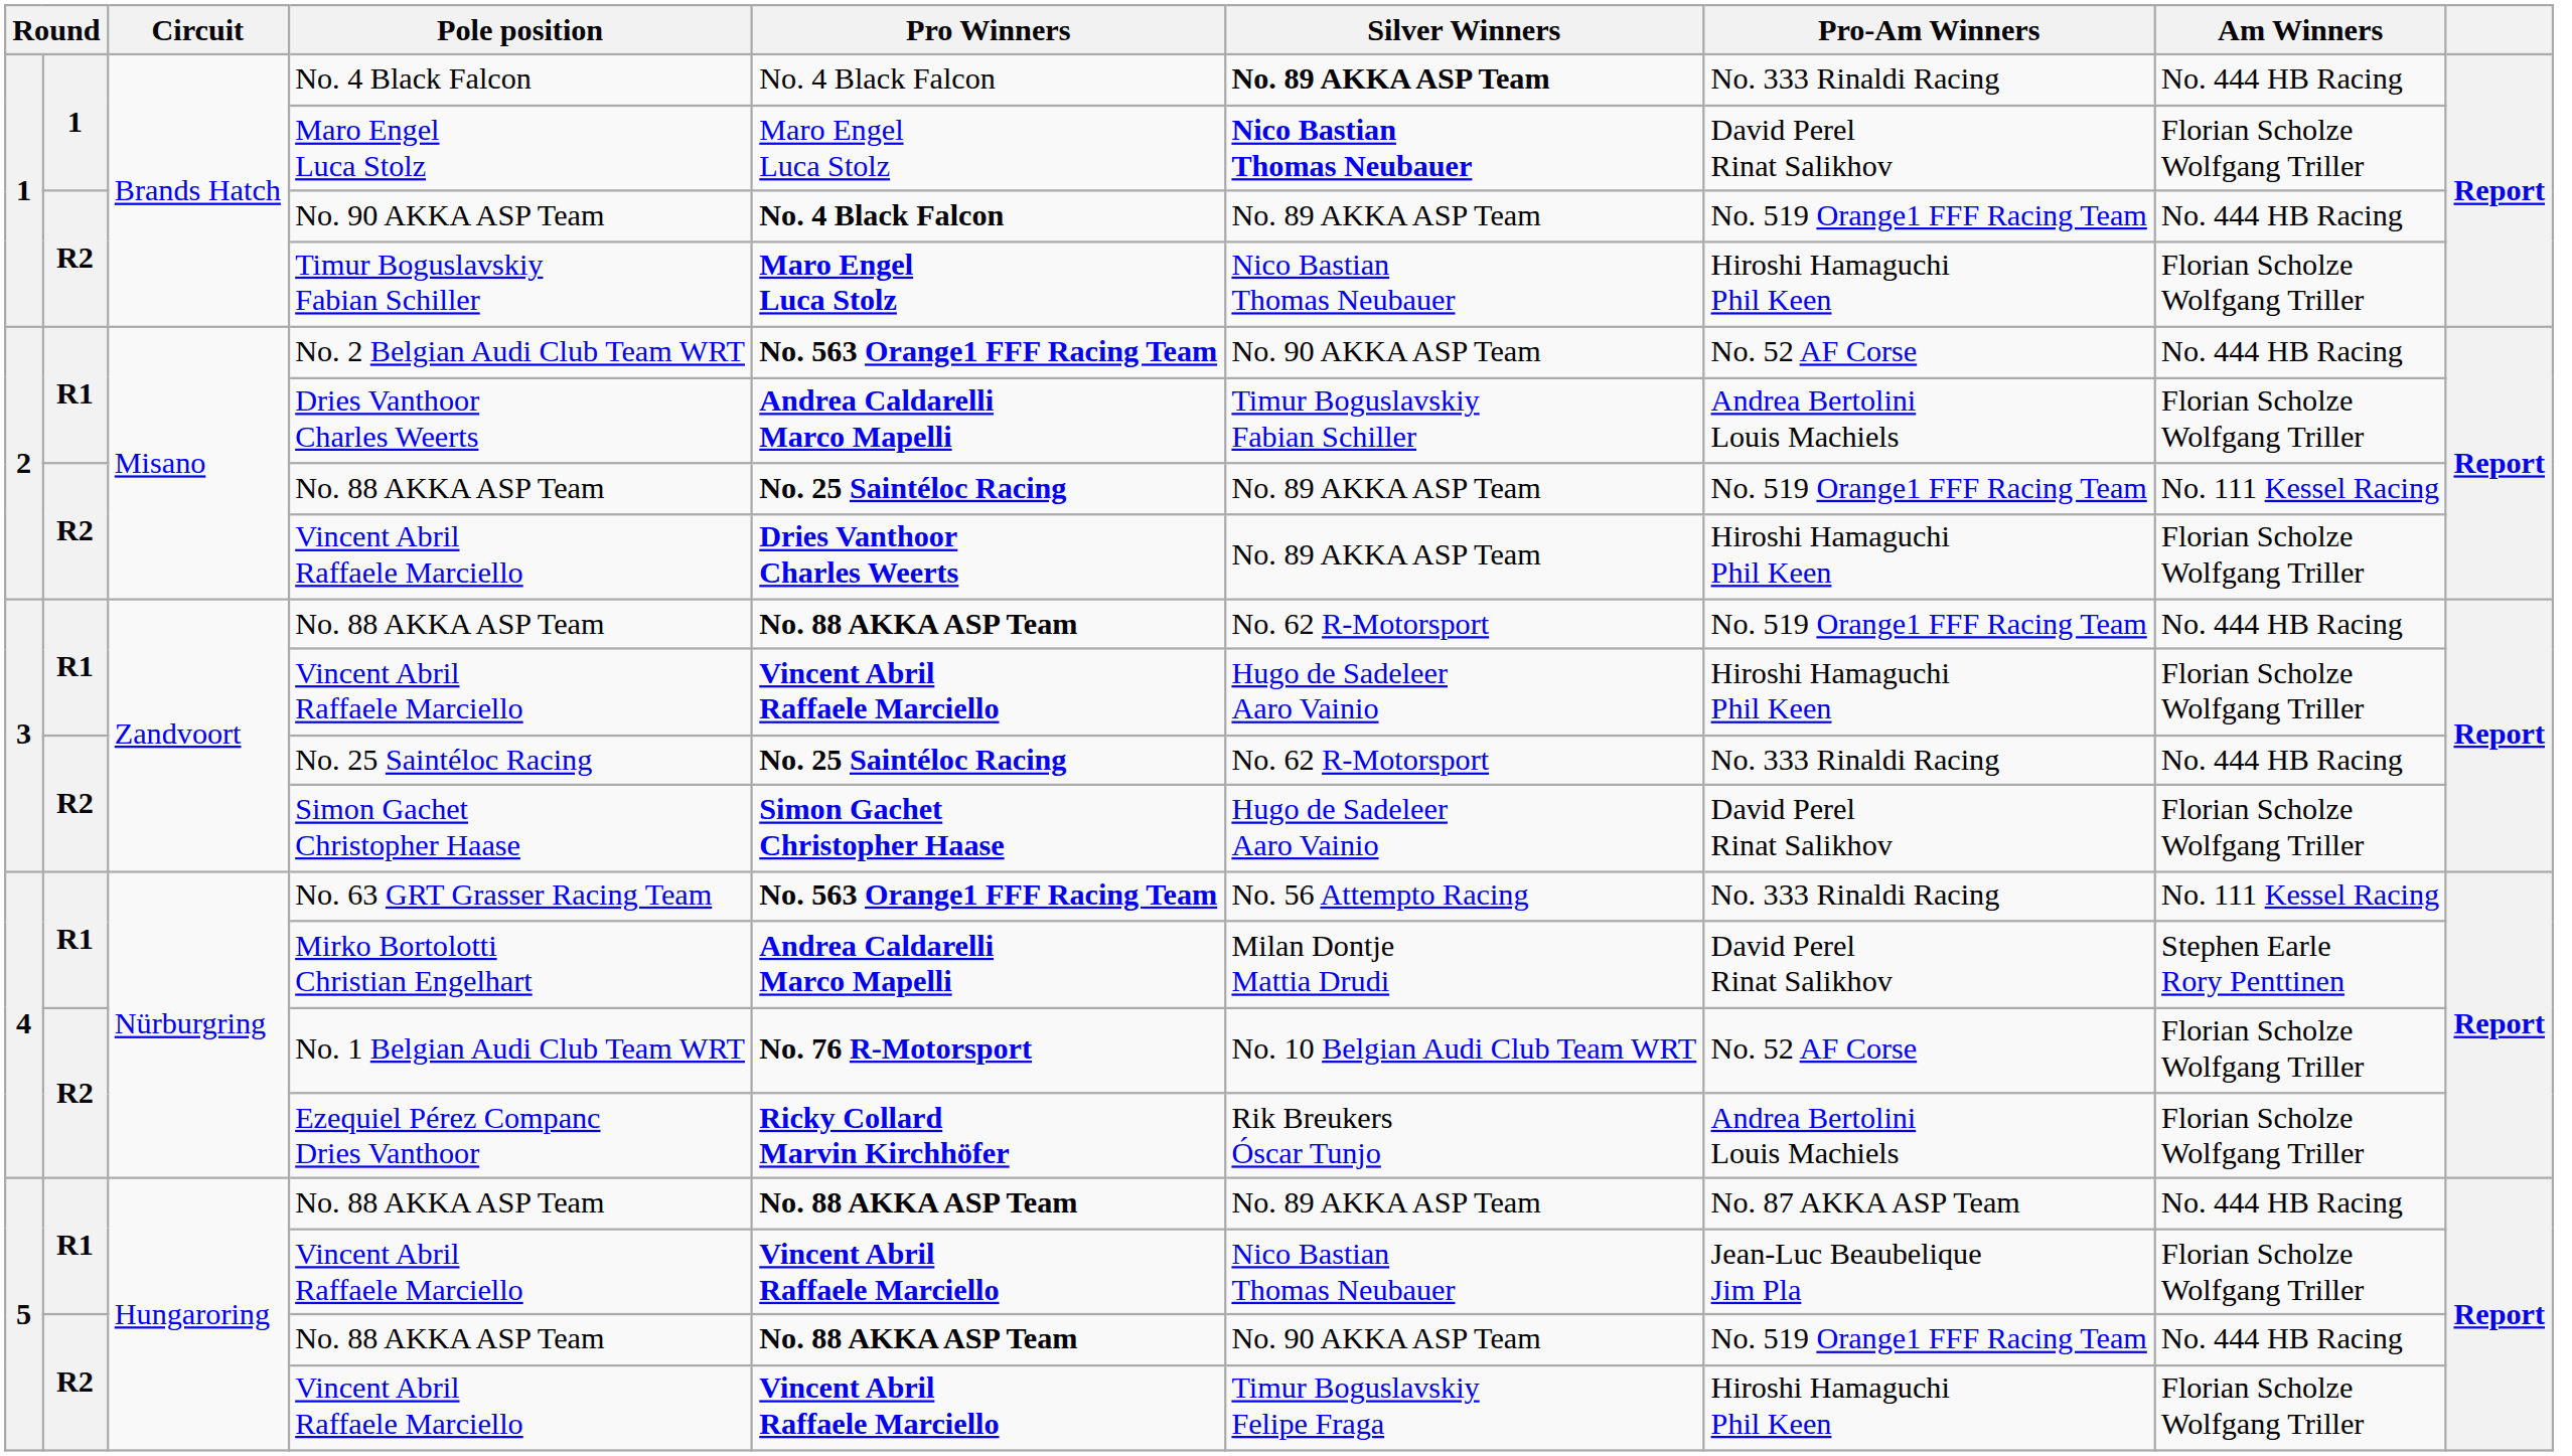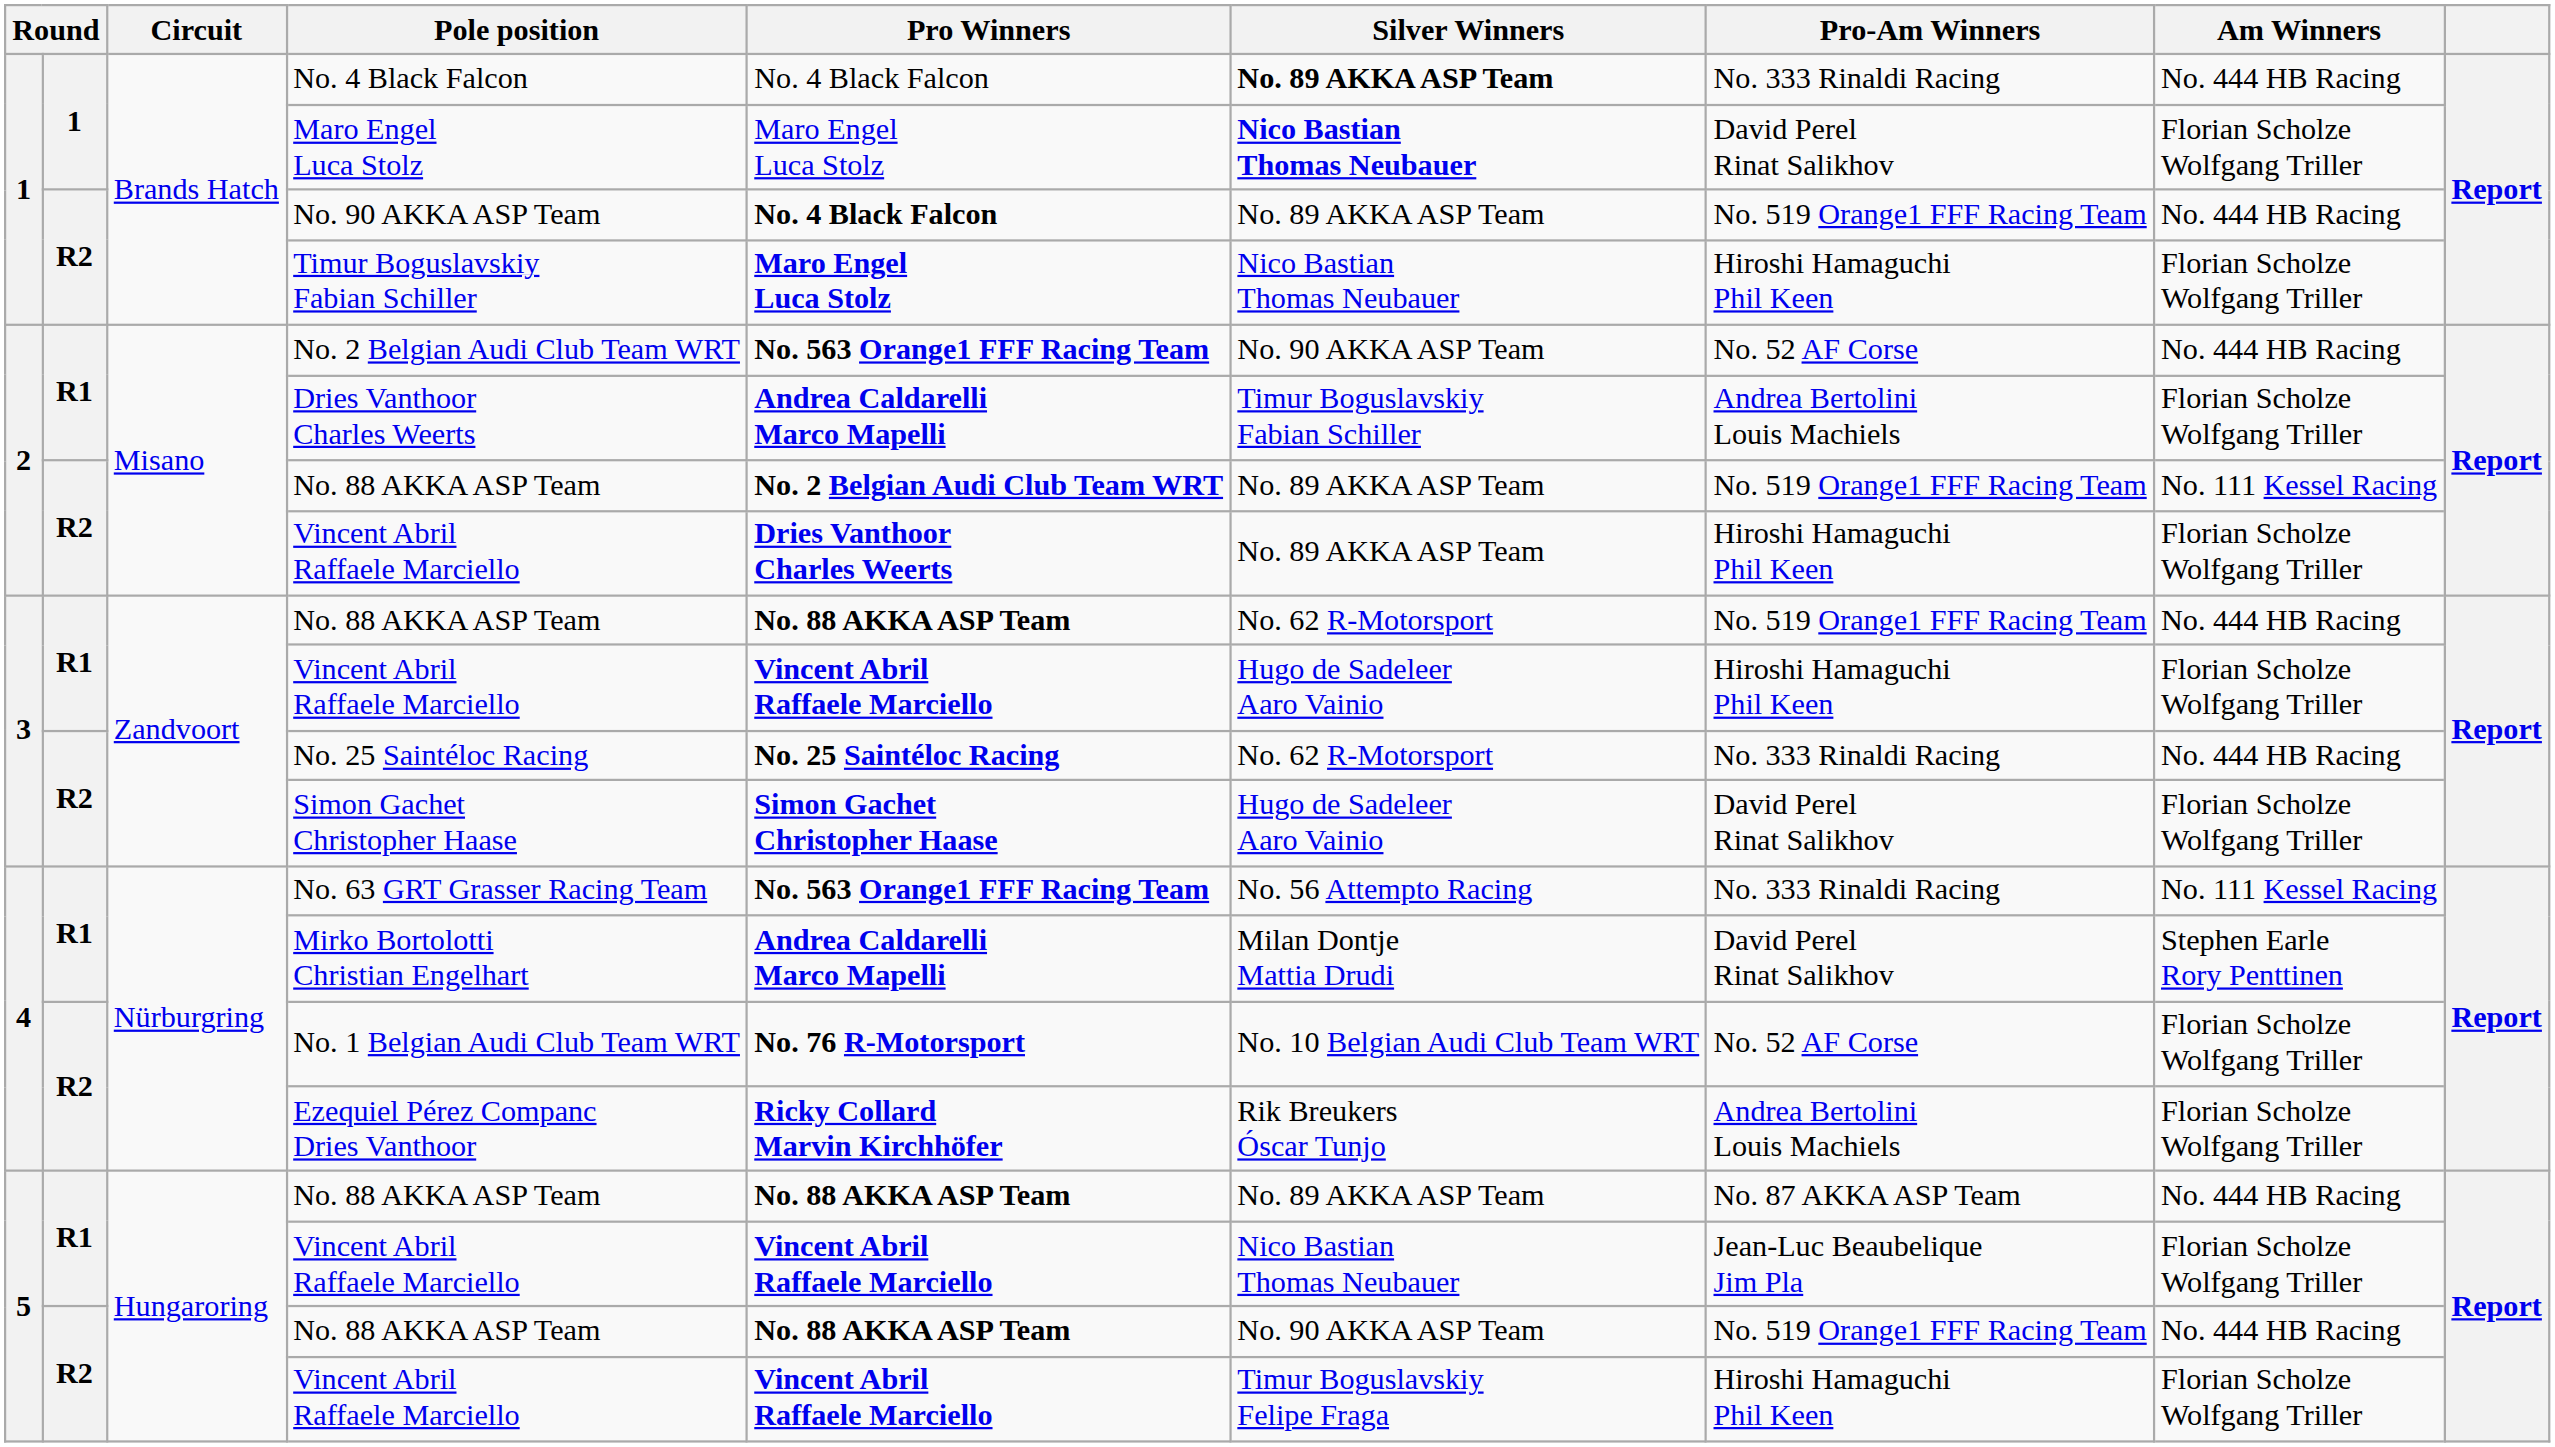 <table class="wikitable" style="font-size: 85%;">
 <tr>
 <th colspan=2>Round</th>
 <th>Circuit</th>
 <th>Pole position</th>
 <th>Pro Winners</th>
 <th>Silver Winners</th>
 <th>Pro-Am Winners</th>
 <th>Am Winners</th>
 <th></th>
 </tr>
 <tr>
 <th rowspan=4>1</th>
 <th rowspan=2>1</th>
 <td rowspan=4> <a href='#'>Brands Hatch</a></td>
 <td> No. 4 Black Falcon</td>
 <td> No. 4 Black Falcon</td>
 <td><strong> No. 89 AKKA ASP Team</strong></td>
 <td> No. 333 Rinaldi Racing</td>
 <td> No. 444 HB Racing</td>
 <th rowspan=4><a href='#'>Report</a></th>
 </tr>
 <tr>
 <td> <a href='#'>Maro Engel</a><br> <a href='#'>Luca Stolz</a></td>
 <td> <a href='#'>Maro Engel</a><br> <a href='#'>Luca Stolz</a></td>
 <td><strong> <a href='#'>Nico Bastian</a><br> <a href='#'>Thomas Neubauer</a></strong></td>
 <td> David Perel<br> Rinat Salikhov</td>
 <td> Florian Scholze<br> Wolfgang Triller</td>
 </tr>
 <tr>
 <th rowspan=2>R2</th>
 <td> No. 90 AKKA ASP Team</td>
 <td><strong> No. 4 Black Falcon</strong></td>
 <td> No. 89 AKKA ASP Team</td>
 <td> No. 519 <a href='#'>Orange1 FFF Racing Team</a></td>
 <td> No. 444 HB Racing</td>
 </tr>
 <tr>
 <td> <a href='#'>Timur Boguslavskiy</a><br> <a href='#'>Fabian Schiller</a></td>
 <td><strong> <a href='#'>Maro Engel</a><br> <a href='#'>Luca Stolz</a></strong></td>
 <td> <a href='#'>Nico Bastian</a><br> <a href='#'>Thomas Neubauer</a></td>
 <td> Hiroshi Hamaguchi<br> <a href='#'>Phil Keen</a></td>
 <td> Florian Scholze<br> Wolfgang Triller</td>
 </tr>
 <tr>
 <th rowspan=4>2</th>
 <th rowspan=2>R1</th>
 <td rowspan=4> <a href='#'>Misano</a></td>
 <td> No. 2 <a href='#'>Belgian Audi Club Team WRT</a></td>
 <td><strong> No. 563 <a href='#'>Orange1 FFF Racing Team</a></strong></td>
 <td> No. 90 AKKA ASP Team</td>
 <td> No. 52 <a href='#'>AF Corse</a></td>
 <td> No. 444 HB Racing</td>
 <th rowspan=4><a href='#'>Report</a></th>
 </tr>
 <tr>
 <td> <a href='#'>Dries Vanthoor</a><br> <a href='#'>Charles Weerts</a></td>
 <td><strong> <a href='#'>Andrea Caldarelli</a><br> <a href='#'>Marco Mapelli</a></strong></td>
 <td> <a href='#'>Timur Boguslavskiy</a><br> <a href='#'>Fabian Schiller</a></td>
 <td> <a href='#'>Andrea Bertolini</a><br> Louis Machiels</td>
 <td> Florian Scholze<br> Wolfgang Triller</td>
 </tr>
 <tr>
 <th rowspan=2>R2</th>
 <td> No. 88 AKKA ASP Team</td>
-<td><strong> No. 25 <a href='#'>Saintéloc Racing</a></strong></td>
+<td><strong> No. 2 <a href='#'>Belgian Audi Club Team WRT</a></strong></td>
 <td> No. 89 AKKA ASP Team</td>
 <td> No. 519 <a href='#'>Orange1 FFF Racing Team</a></td>
 <td> No. 111 <a href='#'>Kessel Racing</a></td>
 </tr>
 <tr>
 <td> <a href='#'>Vincent Abril</a><br> <a href='#'>Raffaele Marciello</a></td>
 <td><strong> <a href='#'>Dries Vanthoor</a><br> <a href='#'>Charles Weerts</a></strong></td>
 <td> No. 89 AKKA ASP Team</td>
 <td> Hiroshi Hamaguchi<br> <a href='#'>Phil Keen</a></td>
 <td> Florian Scholze<br> Wolfgang Triller</td>
 </tr>
 <tr>
 <th rowspan=4>3</th>
 <th rowspan=2>R1</th>
 <td rowspan=4> <a href='#'>Zandvoort</a></td>
 <td> No. 88 AKKA ASP Team</td>
 <td><strong> No. 88 AKKA ASP Team</strong></td>
 <td> No. 62 <a href='#'>R-Motorsport</a></td>
 <td> No. 519 <a href='#'>Orange1 FFF Racing Team</a></td>
 <td> No. 444 HB Racing</td>
 <th rowspan=4><a href='#'>Report</a></th>
 </tr>
 <tr>
 <td> <a href='#'>Vincent Abril</a><br> <a href='#'>Raffaele Marciello</a></td>
 <td><strong> <a href='#'>Vincent Abril</a><br> <a href='#'>Raffaele Marciello</a></strong></td>
 <td> <a href='#'>Hugo de Sadeleer</a><br> <a href='#'>Aaro Vainio</a></td>
 <td> Hiroshi Hamaguchi<br> <a href='#'>Phil Keen</a></td>
 <td> Florian Scholze<br> Wolfgang Triller</td>
 </tr>
 <tr>
 <th rowspan=2>R2</th>
 <td> No. 25 <a href='#'>Saintéloc Racing</a></td>
 <td><strong> No. 25 <a href='#'>Saintéloc Racing</a></strong></td>
 <td> No. 62 <a href='#'>R-Motorsport</a></td>
 <td> No. 333 Rinaldi Racing</td>
 <td> No. 444 HB Racing</td>
 </tr>
 <tr>
 <td> <a href='#'>Simon Gachet</a><br> <a href='#'>Christopher Haase</a></td>
 <td><strong> <a href='#'>Simon Gachet</a><br> <a href='#'>Christopher Haase</a></strong></td>
 <td> <a href='#'>Hugo de Sadeleer</a><br> <a href='#'>Aaro Vainio</a></td>
 <td> David Perel<br> Rinat Salikhov</td>
 <td> Florian Scholze<br> Wolfgang Triller</td>
 </tr>
 <tr>
 <th rowspan=4>4</th>
 <th rowspan=2>R1</th>
 <td rowspan=4> <a href='#'>Nürburgring</a></td>
 <td> No. 63 <a href='#'>GRT Grasser Racing Team</a></td>
 <td><strong> No. 563 <a href='#'>Orange1 FFF Racing Team</a></strong></td>
 <td> No. 56 <a href='#'>Attempto Racing</a></td>
 <td> No. 333 Rinaldi Racing</td>
 <td> No. 111 <a href='#'>Kessel Racing</a></td>
 <th rowspan=4><a href='#'>Report</a></th>
 </tr>
 <tr>
 <td> <a href='#'>Mirko Bortolotti</a><br> <a href='#'>Christian Engelhart</a></td>
 <td><strong> <a href='#'>Andrea Caldarelli</a><br> <a href='#'>Marco Mapelli</a></strong></td>
 <td> Milan Dontje<br> <a href='#'>Mattia Drudi</a></td>
 <td> David Perel<br> Rinat Salikhov</td>
 <td> Stephen Earle<br> <a href='#'>Rory Penttinen</a></td>
 </tr>
 <tr>
 <th rowspan=2>R2</th>
 <td> No. 1 <a href='#'>Belgian Audi Club Team WRT</a></td>
 <td><strong> No. 76 <a href='#'>R-Motorsport</a></strong></td>
 <td> No. 10 <a href='#'>Belgian Audi Club Team WRT</a></td>
 <td> No. 52 <a href='#'>AF Corse</a></td>
 <td> Florian Scholze<br> Wolfgang Triller</td>
 </tr>
 <tr>
 <td> <a href='#'>Ezequiel Pérez Companc</a><br> <a href='#'>Dries Vanthoor</a></td>
 <td><strong> <a href='#'>Ricky Collard</a><br> <a href='#'>Marvin Kirchhöfer</a></strong></td>
 <td> Rik Breukers<br> <a href='#'>Óscar Tunjo</a></td>
 <td> <a href='#'>Andrea Bertolini</a><br> Louis Machiels</td>
 <td> Florian Scholze<br> Wolfgang Triller</td>
 </tr>
 <tr>
 <th rowspan=4>5</th>
 <th rowspan=2>R1</th>
 <td rowspan=4> <a href='#'>Hungaroring</a></td>
 <td> No. 88 AKKA ASP Team</td>
 <td><strong> No. 88 AKKA ASP Team</strong></td>
 <td> No. 89 AKKA ASP Team</td>
 <td> No. 87 AKKA ASP Team</td>
 <td> No. 444 HB Racing</td>
 <th rowspan=4><a href='#'>Report</a></th>
 </tr>
 <tr>
 <td> <a href='#'>Vincent Abril</a><br> <a href='#'>Raffaele Marciello</a></td>
 <td><strong> <a href='#'>Vincent Abril</a><br> <a href='#'>Raffaele Marciello</a></strong></td>
 <td> <a href='#'>Nico Bastian</a><br> <a href='#'>Thomas Neubauer</a></td>
 <td> Jean-Luc Beaubelique<br> <a href='#'>Jim Pla</a></td>
 <td> Florian Scholze<br> Wolfgang Triller</td>
 </tr>
 <tr>
 <th rowspan=2>R2</th>
 <td> No. 88 AKKA ASP Team</td>
 <td><strong> No. 88 AKKA ASP Team</strong></td>
 <td> No. 90 AKKA ASP Team</td>
 <td> No. 519 <a href='#'>Orange1 FFF Racing Team</a></td>
 <td> No. 444 HB Racing</td>
 </tr>
 <tr>
 <td> <a href='#'>Vincent Abril</a><br> <a href='#'>Raffaele Marciello</a></td>
 <td><strong> <a href='#'>Vincent Abril</a><br> <a href='#'>Raffaele Marciello</a></strong></td>
 <td> <a href='#'>Timur Boguslavskiy</a><br> <a href='#'>Felipe Fraga</a></td>
 <td> Hiroshi Hamaguchi<br> <a href='#'>Phil Keen</a></td>
 <td> Florian Scholze<br> Wolfgang Triller</td>
 </tr>
 </table>
